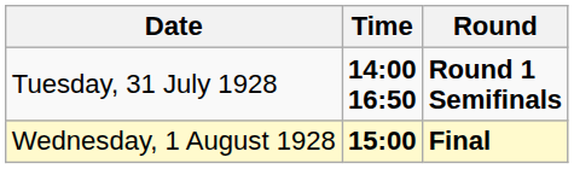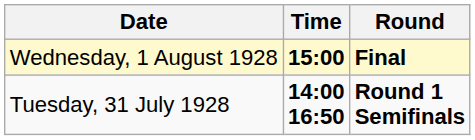 <table class="wikitable">
 <tr>
 <th>Date</th>
 <th>Time</th>
 <th>Round</th>
 </tr>
+<tr style=background:lemonchiffon>
+<td>Wednesday, 1 August 1928</td>
+<td><strong>15:00</strong></td>
+<td><strong>Final</strong></td>
+</tr>
 <tr>
 <td>Tuesday, 31 July 1928</td>
 <td><strong>14:00</strong><br><strong>16:50</strong></td>
 <td><strong>Round 1</strong><br><strong>Semifinals</strong></td>
 </tr>
-<tr style=background:lemonchiffon>
-<td>Wednesday, 1 August 1928</td>
-<td><strong>15:00</strong></td>
-<td><strong>Final</strong></td>
-</tr>
 </table>
